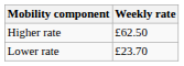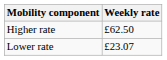 <table class="wikitable" border="1">
 <tr>
 <th>Mobility component</th>
 <th>Weekly rate</th>
 </tr>
 <tr>
 <td>Higher rate</td>
 <td>£62.50</td>
 </tr>
 <tr>
 <td>Lower rate</td>
-<td>£23.70</td>
+<td>£23.07</td>
 </tr>
 </table>
